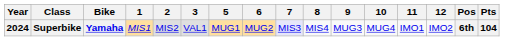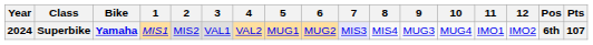 <table class="wikitable" style="text-align:center">
 <tr>
 <th>Year</th>
 <th>Class</th>
 <th>Bike</th>
 <th>1</th>
 <th>2</th>
 <th>3</th>
+<th>4</th>
 <th>5</th>
 <th>6</th>
 <th>7</th>
 <th>8</th>
 <th>9</th>
 <th>10</th>
 <th>11</th>
 <th>12</th>
 <th>Pos</th>
 <th>Pts</th>
 </tr>
 <tr>
 <th>2024</th>
 <th>Superbike</th>
 <th><a href='#'>Yamaha</a></th>
 <td style="background:#ffdf9f;"><em><a href='#'>MIS1</a></em><br></td>
 <td style="background:#dfdfdf;"><a href='#'>MIS2</a><br></td>
 <td style="background:#dfdfdf;"><a href='#'>VAL1</a><br></td>
+<td style="background:#ffdf9f;"><a href='#'>VAL2</a><br></td>
 <td style="background:#ffdf9f;"><a href='#'>MUG1</a><br></td>
 <td style="background:#ffdf9f;"><a href='#'>MUG2</a><br></td>
 <td style="background: lavender;"><a href='#'>MIS3</a></td>
 <td><a href='#'>MIS4</a></td>
 <td><a href='#'>MUG3</a></td>
 <td><a href='#'>MUG4</a></td>
 <td><a href='#'>IMO1</a></td>
 <td><a href='#'>IMO2</a></td>
 <th>6th</th>
-<th>104</th>
+<th>107</th>
 </tr>
 </table>
